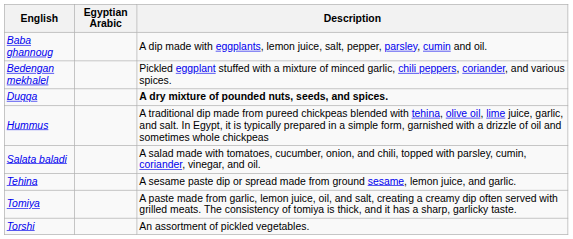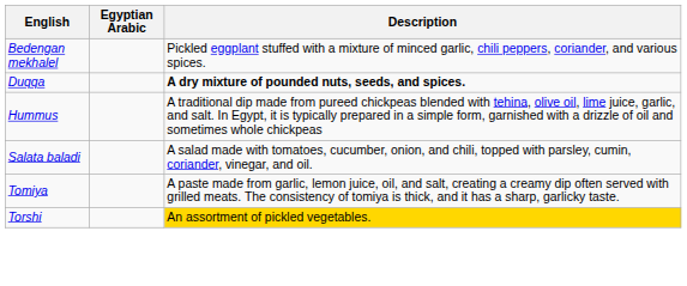 <table class="wikitable">
 <tr>
 <th>English</th>
 <th>Egyptian Arabic</th>
 <th>Description</th>
-</tr>
-<tr>
-<td><em><a href='#'>Baba ghannoug</a></em></td>
-<td></td>
-<td>A dip made with <a href='#'>eggplants</a>, lemon juice, salt, pepper, <a href='#'>parsley</a>, <a href='#'>cumin</a> and oil.</td>
 </tr>
 <tr>
 <td><em><a href='#'>Bedengan mekhalel</a></em></td>
 <td></td>
 <td>Pickled <a href='#'>eggplant</a> stuffed with a mixture of minced garlic, <a href='#'>chili peppers</a>, <a href='#'>coriander</a>, and various spices.</td>
 </tr>
 <tr>
 <td><em><a href='#'>Duqqa</a></em></td>
 <td></td>
 <td><strong>A dry mixture of pounded nuts, seeds, and spices.</strong></td>
 </tr>
 <tr>
 <td><em><a href='#'>Hummus</a></em></td>
 <td></td>
 <td>A traditional dip made from pureed chickpeas blended with <a href='#'>tehina</a>, <a href='#'>olive oil</a>, <a href='#'>lime</a> juice, garlic, and salt. In Egypt, it is typically prepared in a simple form, garnished with a drizzle of oil and sometimes whole chickpeas</td>
 </tr>
 <tr>
 <td><em><a href='#'>Salata baladi</a></em></td>
 <td></td>
 <td>A salad made with tomatoes, cucumber, onion, and chili, topped with parsley, cumin, <a href='#'>coriander</a>, vinegar, and oil.</td>
 </tr>
 <tr>
-<td><em><a href='#'>Tehina</a></em></td>
-<td></td>
-<td>A sesame paste dip or spread made from ground <a href='#'>sesame</a>, lemon juice, and garlic.</td>
-</tr>
-<tr>
 <td><em><a href='#'>Tomiya</a></em></td>
 <td></td>
 <td>A paste made from garlic, lemon juice, oil, and salt, creating a creamy dip often served with grilled meats. The consistency of tomiya is thick, and it has a sharp, garlicky taste.</td>
 </tr>
 <tr>
 <td><em><a href='#'>Torshi</a></em></td>
 <td></td>
-<td>An assortment of pickled vegetables.</td>
+<td style="background: gold;">An assortment of pickled vegetables.</td>
 </tr>
 </table>
